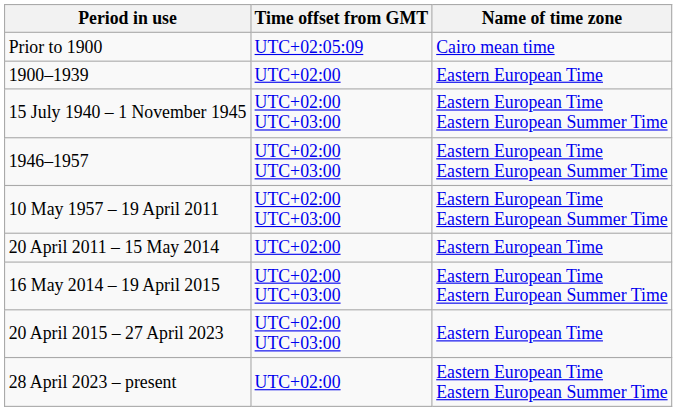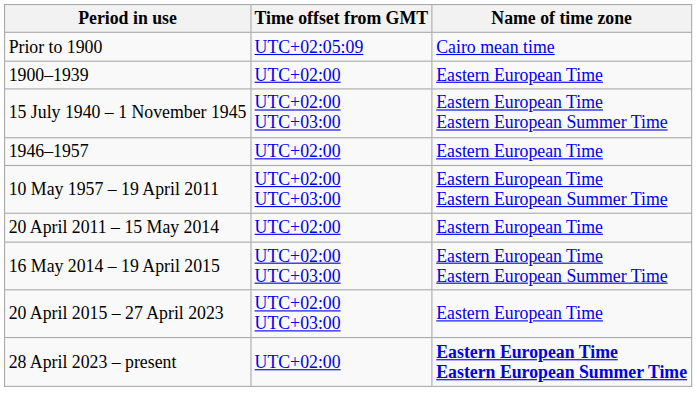 <table class="wikitable">
 <tr>
 <th>Period in use</th>
 <th>Time offset from GMT</th>
 <th>Name of time zone</th>
 </tr>
 <tr>
 <td>Prior to 1900</td>
 <td><a href='#'>UTC+02:05:09</a></td>
 <td><a href='#'>Cairo mean time</a></td>
 </tr>
 <tr>
 <td>1900–1939</td>
 <td><a href='#'>UTC+02:00</a></td>
 <td><a href='#'>Eastern European Time</a></td>
 </tr>
 <tr>
 <td>15 July 1940 – 1 November 1945</td>
 <td><a href='#'>UTC+02:00</a> <br> <a href='#'>UTC+03:00</a></td>
 <td><a href='#'>Eastern European Time</a> <br><a href='#'>Eastern European Summer Time</a></td>
 </tr>
 <tr>
 <td>1946–1957</td>
-<td><a href='#'>UTC+02:00</a> <br> <a href='#'>UTC+03:00</a></td>
-<td><a href='#'>Eastern European Time</a> <br><a href='#'>Eastern European Summer Time</a></td>
+<td><a href='#'>UTC+02:00</a></td>
+<td><a href='#'>Eastern European Time</a></td>
 </tr>
 <tr>
 <td>10 May 1957 – 19 April 2011</td>
 <td><a href='#'>UTC+02:00</a> <br> <a href='#'>UTC+03:00</a></td>
 <td><a href='#'>Eastern European Time</a> <br> <a href='#'>Eastern European Summer Time</a></td>
 </tr>
 <tr>
 <td>20 April 2011 – 15 May 2014</td>
 <td><a href='#'>UTC+02:00</a></td>
 <td><a href='#'>Eastern European Time</a></td>
 </tr>
 <tr>
 <td>16 May 2014 – 19 April 2015</td>
 <td><a href='#'>UTC+02:00</a> <br> <a href='#'>UTC+03:00</a></td>
 <td><a href='#'>Eastern European Time</a> <br><a href='#'>Eastern European Summer Time</a></td>
 </tr>
 <tr>
 <td>20 April 2015 – 27 April 2023</td>
 <td><a href='#'>UTC+02:00</a> <br> <a href='#'>UTC+03:00</a></td>
 <td><a href='#'>Eastern European Time</a></td>
 </tr>
 <tr>
 <td>28 April 2023 – present</td>
 <td><a href='#'>UTC+02:00</a></td>
-<td><a href='#'>Eastern European Time</a> <br><a href='#'>Eastern European Summer Time</a></td>
+<td><strong><a href='#'>Eastern European Time</a> <br><a href='#'>Eastern European Summer Time</a></strong></td>
 </tr>
 </table>
